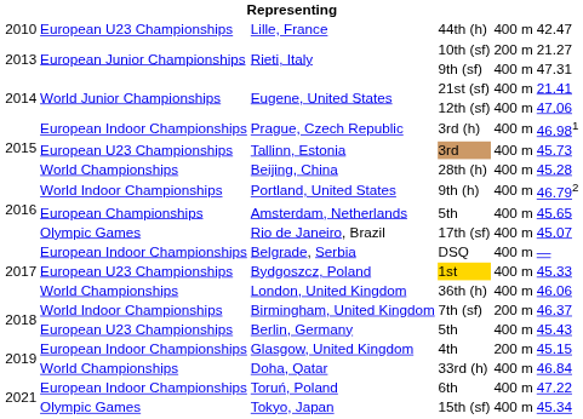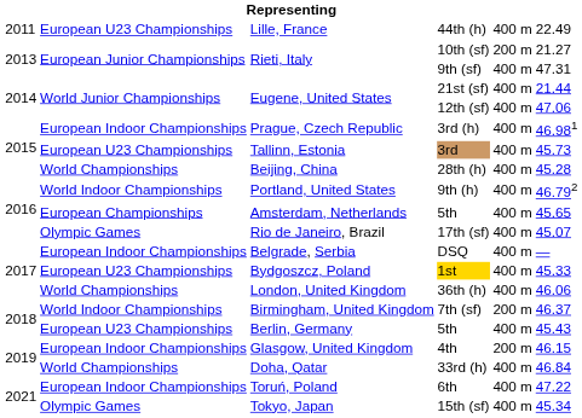 <table>
 <tr>
 <th colspan="6">Representing </th>
 </tr>
 <tr>
-<td>2010</td>
+<td>2011</td>
 <td><a href='#'>European U23 Championships</a></td>
 <td><a href='#'>Lille, France</a></td>
 <td>44th (h)</td>
 <td>400 m</td>
-<td>42.47</td>
+<td>22.49</td>
 </tr>
 <tr>
 <td rowspan=2>2013</td>
 <td rowspan=2><a href='#'>European Junior Championships</a></td>
 <td rowspan=2><a href='#'>Rieti, Italy</a></td>
 <td>10th (sf)</td>
 <td>200 m</td>
 <td>21.27</td>
 </tr>
 <tr>
 <td>9th (sf)</td>
 <td>400 m</td>
 <td>47.31</td>
 </tr>
 <tr>
 <td rowspan=2>2014</td>
 <td rowspan=2><a href='#'>World Junior Championships</a></td>
 <td rowspan=2><a href='#'>Eugene, United States</a></td>
 <td>21st (sf)</td>
 <td>400 m</td>
-<td><a href='#'>21.41</a></td>
+<td><a href='#'>21.44</a></td>
 </tr>
 <tr>
 <td>12th (sf)</td>
 <td>400 m</td>
 <td><a href='#'>47.06</a></td>
 </tr>
 <tr>
 <td rowspan=3>2015</td>
 <td><a href='#'>European Indoor Championships</a></td>
 <td><a href='#'>Prague, Czech Republic</a></td>
 <td>3rd (h)</td>
 <td>400 m</td>
 <td><a href='#'>46.98</a><sup>1</sup></td>
 </tr>
 <tr>
 <td><a href='#'>European U23 Championships</a></td>
 <td><a href='#'>Tallinn, Estonia</a></td>
 <td bgcolor=cc9966>3rd</td>
 <td>400 m</td>
 <td><a href='#'>45.73</a></td>
 </tr>
 <tr>
 <td><a href='#'>World Championships</a></td>
 <td><a href='#'>Beijing, China</a></td>
 <td>28th (h)</td>
 <td>400 m</td>
 <td><a href='#'>45.28</a></td>
 </tr>
 <tr>
 <td rowspan=3>2016</td>
 <td><a href='#'>World Indoor Championships</a></td>
 <td><a href='#'>Portland, United States</a></td>
 <td>9th (h)</td>
 <td>400 m</td>
 <td><a href='#'>46.79</a><sup>2</sup></td>
 </tr>
 <tr>
 <td><a href='#'>European Championships</a></td>
 <td><a href='#'>Amsterdam, Netherlands</a></td>
 <td>5th</td>
 <td>400 m</td>
 <td><a href='#'>45.65</a></td>
 </tr>
 <tr>
 <td><a href='#'>Olympic Games</a></td>
 <td><a href='#'>Rio de Janeiro</a>, Brazil</td>
 <td>17th (sf)</td>
 <td>400 m</td>
 <td><a href='#'>45.07</a></td>
 </tr>
 <tr>
 <td rowspan=3>2017</td>
 <td><a href='#'>European Indoor Championships</a></td>
 <td><a href='#'>Belgrade</a>, <a href='#'>Serbia</a></td>
 <td>DSQ</td>
 <td>400 m</td>
 <td><a href='#'>—</a></td>
 </tr>
 <tr>
 <td><a href='#'>European U23 Championships</a></td>
 <td><a href='#'>Bydgoszcz, Poland</a></td>
 <td bgcolor=gold>1st</td>
 <td>400 m</td>
 <td><a href='#'>45.33</a></td>
 </tr>
 <tr>
 <td><a href='#'>World Championships</a></td>
 <td><a href='#'>London, United Kingdom</a></td>
 <td>36th (h)</td>
 <td>400 m</td>
 <td><a href='#'>46.06</a></td>
 </tr>
 <tr>
 <td rowspan=2>2018</td>
 <td><a href='#'>World Indoor Championships</a></td>
 <td><a href='#'>Birmingham, United Kingdom</a></td>
 <td>7th (sf)</td>
 <td>200 m</td>
 <td><a href='#'>46.37</a></td>
 </tr>
 <tr>
 <td><a href='#'>European U23 Championships</a></td>
 <td><a href='#'>Berlin, Germany</a></td>
 <td>5th</td>
 <td>400 m</td>
 <td><a href='#'>45.43</a></td>
 </tr>
 <tr>
 <td rowspan=2>2019</td>
 <td><a href='#'>European Indoor Championships</a></td>
 <td><a href='#'>Glasgow, United Kingdom</a></td>
 <td>4th</td>
 <td>200 m</td>
-<td><a href='#'>45.15</a></td>
+<td><a href='#'>46.15</a></td>
 </tr>
 <tr>
 <td><a href='#'>World Championships</a></td>
 <td><a href='#'>Doha, Qatar</a></td>
 <td>33rd (h)</td>
 <td>400 m</td>
 <td><a href='#'>46.84</a></td>
 </tr>
 <tr>
 <td rowspan=2>2021</td>
 <td><a href='#'>European Indoor Championships</a></td>
 <td><a href='#'>Toruń, Poland</a></td>
 <td>6th</td>
 <td>400 m</td>
 <td><a href='#'>47.22</a></td>
 </tr>
 <tr>
 <td><a href='#'>Olympic Games</a></td>
 <td><a href='#'>Tokyo, Japan</a></td>
 <td>15th (sf)</td>
 <td>400 m</td>
 <td><a href='#'>45.34</a></td>
 </tr>
 </table>
